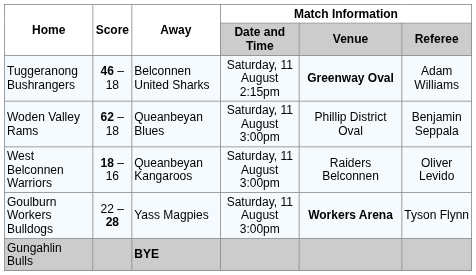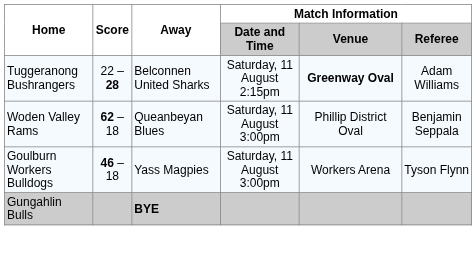 <table border="1" cellpadding="3" cellspacing="0" width="100%" style="border-collapse:collapse;  text-align:center;">
 <tr>
 <th rowspan="2" width="19%">Home</th>
 <th rowspan="2" width="8%">Score</th>
 <th rowspan="2" width="19%">Away</th>
 <th colspan="3">Match Information</th>
 </tr>
 <tr bgcolor="#CCCCCC">
 <th width="17%">Date and Time</th>
 <th width="22%">Venue</th>
 <th width="50%">Referee</th>
 </tr>
 <tr style="text-align:center; background:#f5faff;">
 <td align="left"> Tuggeranong Bushrangers</td>
-<td><strong>46</strong> – 18</td>
+<td>22 – <strong>28</strong></td>
 <td align="left"> Belconnen United Sharks</td>
 <td>Saturday, 11 August 2:15pm</td>
 <td><strong>Greenway Oval</strong></td>
 <td>Adam Williams</td>
 </tr>
 <tr style="text-align:center; background:#f5faff;">
 <td align="left"> Woden Valley Rams</td>
 <td><strong>62</strong> – 18</td>
 <td align="left"> Queanbeyan Blues</td>
 <td>Saturday, 11 August 3:00pm</td>
 <td>Phillip District Oval</td>
 <td>Benjamin Seppala</td>
 </tr>
 <tr style="text-align:center; background:#f5faff;">
-<td align="left"> West Belconnen Warriors</td>
-<td><strong>18</strong> – 16</td>
-<td align="left"> Queanbeyan Kangaroos</td>
-<td>Saturday, 11 August 3:00pm</td>
-<td>Raiders Belconnen</td>
-<td>Oliver Levido</td>
-</tr>
-<tr style="text-align:center; background:#f5faff;">
 <td align="left"><strong></strong> Goulburn Workers Bulldogs</td>
-<td>22 – <strong>28</strong></td>
+<td><strong>46</strong> – 18</td>
 <td align="left"> Yass Magpies</td>
 <td>Saturday, 11 August 3:00pm</td>
-<td><strong>Workers Arena</strong></td>
+<td>Workers Arena</td>
 <td>Tyson Flynn</td>
 </tr>
 <tr style="text-align:center; background:#CCCCCC;">
 <td align="left"> Gungahlin Bulls</td>
 <td></td>
 <td align="left"><strong>BYE</strong></td>
 <td></td>
 <td></td>
 <td></td>
 </tr>
 </table>
